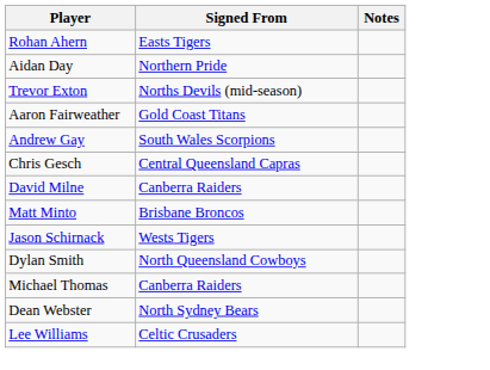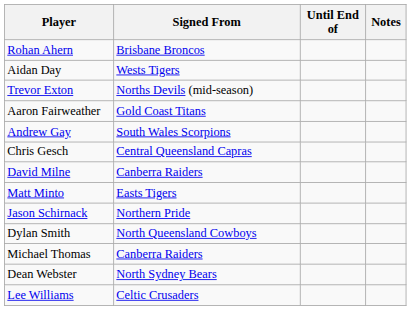 <table class="wikitable" style="font-size:90%">
 <tr style="background:#efefef;">
 <th style="width:120px;">Player</th>
 <th style="width:210px;">Signed From</th>
+<th style="width:70px;">Until End of</th>
 <th style="width:40px;">Notes</th>
 </tr>
 <tr>
 <td><a href='#'>Rohan Ahern</a></td>
-<td> <a href='#'>Easts Tigers</a></td>
+<td> <a href='#'>Brisbane Broncos</a></td>
+<td></td>
 <td><div></div></td>
 </tr>
 <tr>
 <td>Aidan Day</td>
-<td> <a href='#'>Northern Pride</a></td>
+<td> <a href='#'>Wests Tigers</a></td>
+<td></td>
 <td><div></div></td>
 </tr>
 <tr>
 <td><a href='#'>Trevor Exton</a></td>
 <td> <a href='#'>Norths Devils</a> (mid-season)</td>
 <td></td>
+<td></td>
 </tr>
 <tr>
 <td>Aaron Fairweather</td>
 <td> <a href='#'>Gold Coast Titans</a></td>
+<td></td>
 <td></td>
 </tr>
 <tr>
 <td><a href='#'>Andrew Gay</a></td>
 <td> <a href='#'>South Wales Scorpions</a></td>
 <td></td>
+<td></td>
 </tr>
 <tr>
 <td>Chris Gesch</td>
 <td> <a href='#'>Central Queensland Capras</a></td>
+<td></td>
 <td><div></div></td>
 </tr>
 <tr>
 <td><a href='#'>David Milne</a></td>
 <td> <a href='#'>Canberra Raiders</a></td>
+<td></td>
 <td><div></div></td>
 </tr>
 <tr>
 <td><a href='#'>Matt Minto</a></td>
-<td> <a href='#'>Brisbane Broncos</a></td>
+<td> <a href='#'>Easts Tigers</a></td>
+<td></td>
 <td><div></div></td>
 </tr>
 <tr>
 <td><a href='#'>Jason Schirnack</a></td>
-<td> <a href='#'>Wests Tigers</a></td>
+<td> <a href='#'>Northern Pride</a></td>
+<td></td>
 <td><div></div></td>
 </tr>
 <tr>
 <td>Dylan Smith</td>
 <td> <a href='#'>North Queensland Cowboys</a></td>
 <td></td>
+<td></td>
 </tr>
 <tr>
 <td>Michael Thomas</td>
 <td> <a href='#'>Canberra Raiders</a></td>
+<td></td>
 <td><div></div></td>
 </tr>
 <tr>
 <td>Dean Webster</td>
 <td> <a href='#'>North Sydney Bears</a></td>
+<td></td>
 <td><div></div></td>
 </tr>
 <tr>
 <td><a href='#'>Lee Williams</a></td>
 <td> <a href='#'>Celtic Crusaders</a></td>
+<td></td>
 <td><div></div></td>
 </tr>
 </table>
